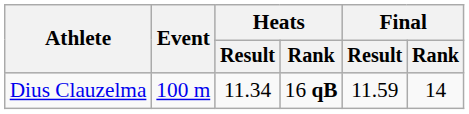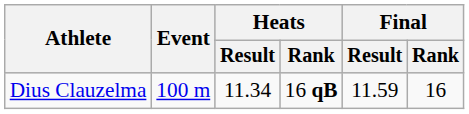 <table class="wikitable" style="font-size:90%">
 <tr>
 <th rowspan=2>Athlete</th>
 <th rowspan=2>Event</th>
 <th colspan=2>Heats</th>
 <th colspan=2>Final</th>
 </tr>
 <tr style="font-size:95%">
 <th>Result</th>
 <th>Rank</th>
 <th>Result</th>
 <th>Rank</th>
 </tr>
 <tr align=center>
 <td align=left><a href='#'>Dius Clauzelma</a></td>
 <td align=left><a href='#'>100 m</a></td>
 <td>11.34</td>
 <td>16 <strong>qB</strong></td>
 <td>11.59</td>
-<td>14</td>
+<td>16</td>
 </tr>
 </table>
